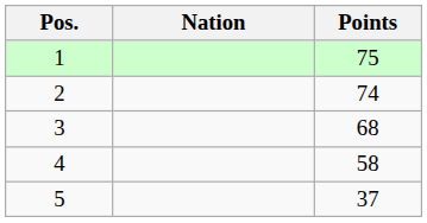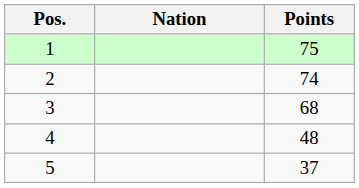 <table class="wikitable gauche" cellspacing="1" style="width:300px;">
 <tr style="background:#efefef; text-align:center;">
 <th style="width:70px;">Pos.</th>
 <th>Nation</th>
 <th style="width:70px;">Points</th>
 </tr>
 <tr style="vertical-align:top; text-align:center; background:#ccffcc;">
 <td>1</td>
 <td style="text-align:left;"></td>
 <td>75</td>
 </tr>
 <tr style="vertical-align:top; text-align:center;">
 <td>2</td>
 <td style="text-align:left;"></td>
 <td>74</td>
 </tr>
 <tr style="vertical-align:top; text-align:center;">
 <td>3</td>
 <td style="text-align:left;"></td>
 <td>68</td>
 </tr>
 <tr style="vertical-align:top; text-align:center;">
 <td>4</td>
 <td style="text-align:left;"></td>
-<td>58</td>
+<td>48</td>
 </tr>
 <tr style="vertical-align:top; text-align:center;">
 <td>5</td>
 <td style="text-align:left;"></td>
 <td>37</td>
 </tr>
 </table>
